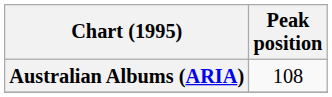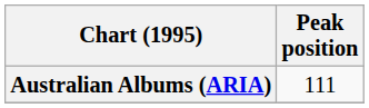 <table class="wikitable sortable plainrowheaders" style="text-align:center">
 <tr>
 <th scope="col">Chart (1995)</th>
 <th scope="col">Peak<br> position</th>
 </tr>
 <tr>
 <th scope="row">Australian Albums (<a href='#'>ARIA</a>)</th>
-<td align="center">108</td>
+<td align="center">111</td>
 </tr>
 <tr>
 </tr>
 <tr>
 </tr>
 <tr>
 </tr>
 <tr>
 </tr>
 </table>
